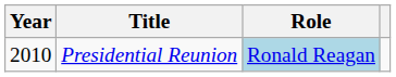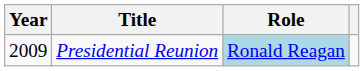 <table class="wikitable plainrowheaders">
 <tr>
 <th scope="col">Year</th>
 <th scope="col">Title</th>
 <th scope="col">Role</th>
 <th scope="col"></th>
 </tr>
 <tr>
-<td>2010</td>
+<td>2009</td>
 <td><em><a href='#'>Presidential Reunion</a></em></td>
 <td style="background: lightblue;"><a href='#'>Ronald Reagan</a></td>
 <td style="text-align:center;"></td>
 </tr>
 </table>
